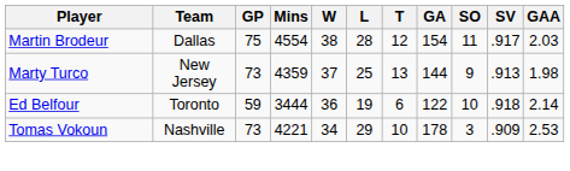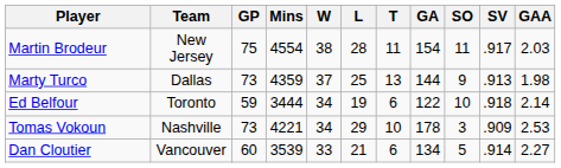 <table class="wikitable">
 <tr>
 <th bgcolor="#DDDDFF" width="150">Player</th>
 <th bgcolor="#DDDDFF" width="80">Team</th>
 <th bgcolor="#DDDDFF" width="30">GP</th>
 <th bgcolor="#DDDDFF" width="30">Mins</th>
 <th bgcolor="#DDDDFF" width="30">W</th>
 <th bgcolor="#DDDDFF" width="30">L</th>
 <th bgcolor="#DDDDFF" width="30">T</th>
 <th bgcolor="#DDDDFF" width="30">GA</th>
 <th bgcolor="#DDDDFF" width="30">SO</th>
 <th bgcolor="#DDDDFF" width="30">SV</th>
 <th bgcolor="#DDDDFF" width="30">GAA</th>
 </tr>
 <tr align="center">
 <td align="left"><a href='#'>Martin Brodeur</a></td>
-<td>Dallas</td>
+<td>New Jersey</td>
 <td>75</td>
 <td>4554</td>
 <td>38</td>
 <td>28</td>
-<td>12</td>
+<td>11</td>
 <td>154</td>
 <td>11</td>
 <td>.917</td>
 <td>2.03</td>
 </tr>
 <tr align="center">
 <td align="left"><a href='#'>Marty Turco</a></td>
-<td>New Jersey</td>
+<td>Dallas</td>
 <td>73</td>
 <td>4359</td>
 <td>37</td>
 <td>25</td>
 <td>13</td>
 <td>144</td>
 <td>9</td>
 <td>.913</td>
 <td>1.98</td>
 </tr>
 <tr align="center">
 <td align="left"><a href='#'>Ed Belfour</a></td>
 <td>Toronto</td>
 <td>59</td>
 <td>3444</td>
-<td>36</td>
+<td>34</td>
 <td>19</td>
 <td>6</td>
 <td>122</td>
 <td>10</td>
 <td>.918</td>
 <td>2.14</td>
 </tr>
 <tr align="center">
 <td align="left"><a href='#'>Tomas Vokoun</a></td>
 <td>Nashville</td>
 <td>73</td>
 <td>4221</td>
 <td>34</td>
 <td>29</td>
 <td>10</td>
 <td>178</td>
 <td>3</td>
 <td>.909</td>
 <td>2.53</td>
 </tr>
+<tr align="center">
+<td align="left"><a href='#'>Dan Cloutier</a></td>
+<td>Vancouver</td>
+<td>60</td>
+<td>3539</td>
+<td>33</td>
+<td>21</td>
+<td>6</td>
+<td>134</td>
+<td>5</td>
+<td>.914</td>
+<td>2.27</td>
+</tr>
 </table>
